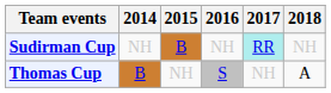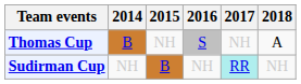 <table class="wikitable" style="font-size: 90%; text-align:center">
 <tr>
 <th>Team events</th>
 <th>2014</th>
 <th>2015</th>
 <th>2016</th>
 <th>2017</th>
 <th>2018</th>
 </tr>
 <tr>
+<td bgcolor="#ECF2FF"; align="left"><strong><a href='#'>Thomas Cup</a></strong></td>
+<td bgcolor=CD7F32><a href='#'>B</a></td>
+<td style=color:#ccc>NH</td>
+<td bgcolor=silver><a href='#'>S</a></td>
+<td style=color:#ccc>NH</td>
+<td>A</td>
+</tr>
+<tr>
 <td bgcolor="#ECF2FF"; align="left"><strong><a href='#'>Sudirman Cup</a></strong></td>
 <td style=color:#ccc>NH</td>
 <td bgcolor=CD7F32><a href='#'>B</a></td>
 <td style=color:#ccc>NH</td>
 <td bgcolor=AFEEEE><a href='#'>RR</a></td>
 <td style=color:#ccc>NH</td>
 </tr>
-<tr>
-<td bgcolor="#ECF2FF"; align="left"><strong><a href='#'>Thomas Cup</a></strong></td>
-<td bgcolor=CD7F32><a href='#'>B</a></td>
-<td style=color:#ccc>NH</td>
-<td bgcolor=silver><a href='#'>S</a></td>
-<td style=color:#ccc>NH</td>
-<td>A</td>
-</tr>
 </table>
